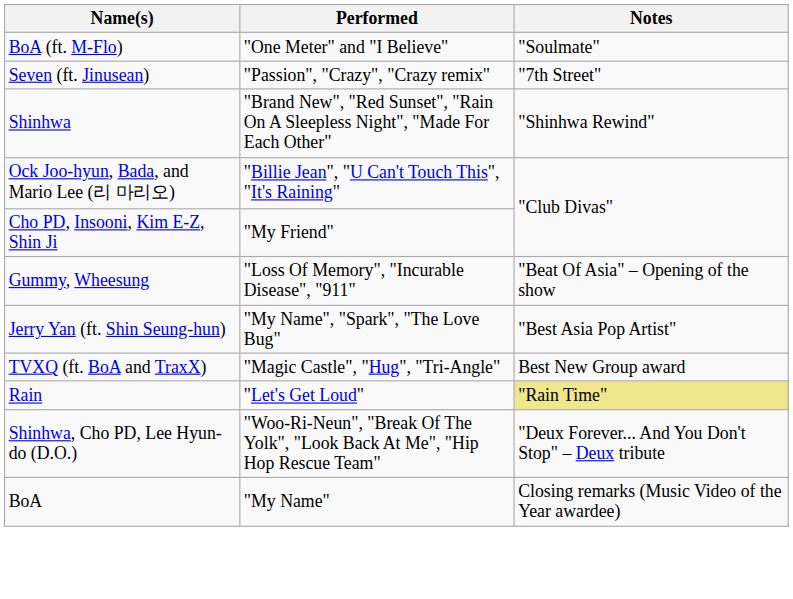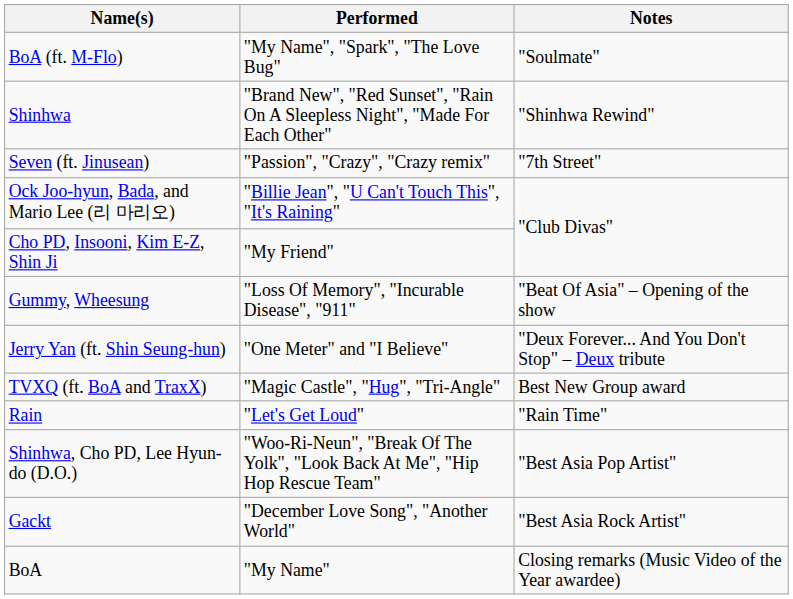 <table class="wikitable sortable" style="width:80%;">
 <tr>
 <th width=30%>Name(s)</th>
 <th width=35%>Performed</th>
 <th width=35%>Notes</th>
 </tr>
 <tr>
 <td><a href='#'>BoA</a> (ft. <a href='#'>M-Flo</a>)</td>
-<td>"One Meter" and "I Believe"</td>
+<td>"My Name", "Spark", "The Love Bug"</td>
 <td>"Soulmate"</td>
+</tr>
+<tr>
+<td><a href='#'>Shinhwa</a></td>
+<td>"Brand New", "Red Sunset", "Rain On A Sleepless Night", "Made For Each Other"</td>
+<td>"Shinhwa Rewind"</td>
 </tr>
 <tr>
 <td><a href='#'>Seven</a> (ft. <a href='#'>Jinusean</a>)</td>
 <td>"Passion", "Crazy", "Crazy remix"</td>
 <td>"7th Street"</td>
-</tr>
-<tr>
-<td><a href='#'>Shinhwa</a></td>
-<td>"Brand New", "Red Sunset", "Rain On A Sleepless Night", "Made For Each Other"</td>
-<td>"Shinhwa Rewind"</td>
 </tr>
 <tr>
 <td><a href='#'>Ock Joo-hyun</a>, <a href='#'>Bada</a>, and Mario Lee (리 마리오)</td>
 <td>"<a href='#'>Billie Jean</a>", "<a href='#'>U Can't Touch This</a>", "<a href='#'>It's Raining</a>"</td>
 <td rowspan=2>"Club Divas"</td>
 </tr>
 <tr>
 <td><a href='#'>Cho PD</a>, <a href='#'>Insooni</a>, <a href='#'>Kim E-Z</a>, <a href='#'>Shin Ji</a></td>
 <td>"My Friend"</td>
 </tr>
 <tr>
 <td><a href='#'>Gummy</a>, <a href='#'>Wheesung</a></td>
 <td>"Loss Of Memory", "Incurable Disease", "911"</td>
 <td>"Beat Of Asia" – Opening of the show</td>
 </tr>
 <tr>
 <td><a href='#'>Jerry Yan</a> (ft. <a href='#'>Shin Seung-hun</a>)</td>
-<td>"My Name", "Spark", "The Love Bug"</td>
-<td>"Best Asia Pop Artist"</td>
+<td>"One Meter" and "I Believe"</td>
+<td>"Deux Forever... And You Don't Stop" – <a href='#'>Deux</a> tribute</td>
 </tr>
 <tr>
 <td><a href='#'>TVXQ</a> (ft. <a href='#'>BoA</a> and <a href='#'>TraxX</a>)</td>
 <td>"Magic Castle", "<a href='#'>Hug</a>", "Tri-Angle"</td>
 <td>Best New Group award</td>
 </tr>
 <tr>
 <td><a href='#'>Rain</a></td>
 <td>"<a href='#'>Let's Get Loud</a>"</td>
-<td style="background: khaki;">"Rain Time"</td>
+<td>"Rain Time"</td>
 </tr>
 <tr>
 <td><a href='#'>Shinhwa</a>, Cho PD, Lee Hyun-do (D.O.)</td>
 <td>"Woo-Ri-Neun", "Break Of The Yolk", "Look Back At Me", "Hip Hop Rescue Team"</td>
-<td>"Deux Forever... And You Don't Stop" – <a href='#'>Deux</a> tribute</td>
+<td>"Best Asia Pop Artist"</td>
+</tr>
+<tr>
+<td><a href='#'>Gackt</a></td>
+<td>"December Love Song", "Another World"</td>
+<td>"Best Asia Rock Artist"</td>
 </tr>
 <tr>
 <td>BoA</td>
 <td>"My Name"</td>
 <td>Closing remarks (Music Video of the Year awardee)</td>
 </tr>
 </table>
